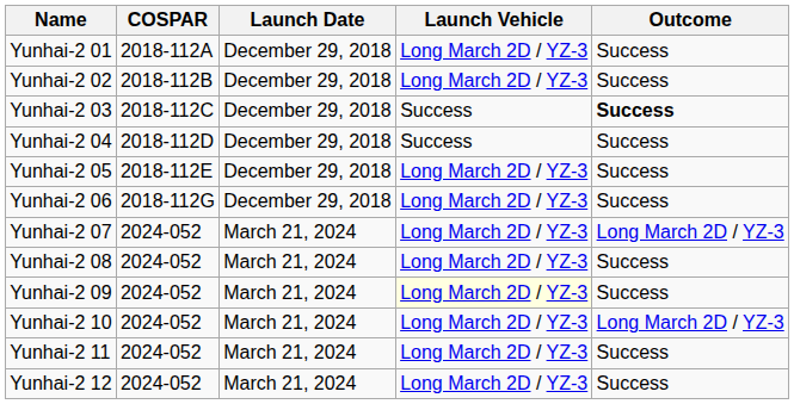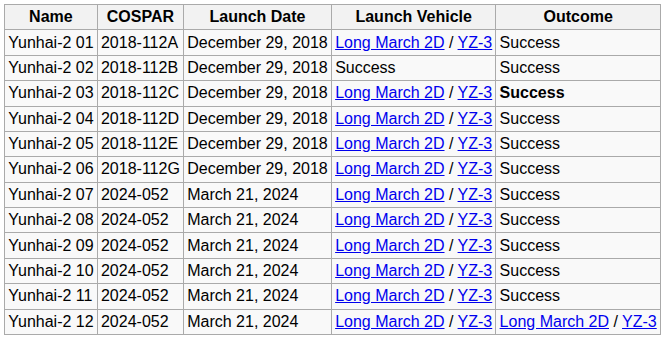 <table class="wikitable">
 <tr>
 <th>Name</th>
 <th>COSPAR</th>
 <th>Launch Date</th>
 <th>Launch Vehicle</th>
 <th>Outcome</th>
 </tr>
 <tr>
 <td>Yunhai-2 01</td>
 <td>2018-112A</td>
 <td>December 29, 2018</td>
 <td "Rowspan=6"><a href='#'>Long March 2D</a> / <a href='#'>YZ-3</a></td>
 <td>Success</td>
 </tr>
 <tr>
 <td>Yunhai-2 02</td>
 <td>2018-112B</td>
 <td>December 29, 2018</td>
-<td><a href='#'>Long March 2D</a> / <a href='#'>YZ-3</a></td>
+<td>Success</td>
 <td>Success</td>
 </tr>
 <tr>
 <td>Yunhai-2 03</td>
 <td>2018-112C</td>
 <td>December 29, 2018</td>
-<td>Success</td>
+<td><a href='#'>Long March 2D</a> / <a href='#'>YZ-3</a></td>
 <td><strong>Success</strong></td>
 </tr>
 <tr>
 <td>Yunhai-2 04</td>
 <td>2018-112D</td>
 <td>December 29, 2018</td>
-<td>Success</td>
+<td><a href='#'>Long March 2D</a> / <a href='#'>YZ-3</a></td>
 <td>Success</td>
 </tr>
 <tr>
 <td>Yunhai-2 05</td>
 <td>2018-112E</td>
 <td>December 29, 2018</td>
 <td><a href='#'>Long March 2D</a> / <a href='#'>YZ-3</a></td>
 <td>Success</td>
 </tr>
 <tr>
 <td>Yunhai-2 06</td>
 <td>2018-112G</td>
 <td>December 29, 2018</td>
 <td><a href='#'>Long March 2D</a> / <a href='#'>YZ-3</a></td>
 <td>Success</td>
 </tr>
 <tr>
 <td>Yunhai-2 07</td>
 <td>2024-052</td>
 <td>March 21, 2024</td>
 <td><a href='#'>Long March 2D</a> / <a href='#'>YZ-3</a></td>
-<td><a href='#'>Long March 2D</a> / <a href='#'>YZ-3</a></td>
+<td>Success</td>
 </tr>
 <tr>
 <td>Yunhai-2 08</td>
 <td>2024-052</td>
 <td>March 21, 2024</td>
 <td><a href='#'>Long March 2D</a> / <a href='#'>YZ-3</a></td>
 <td>Success</td>
 </tr>
 <tr>
 <td>Yunhai-2 09</td>
 <td>2024-052</td>
 <td>March 21, 2024</td>
-<td style="background: lightyellow;"><a href='#'>Long March 2D</a> / <a href='#'>YZ-3</a></td>
+<td><a href='#'>Long March 2D</a> / <a href='#'>YZ-3</a></td>
 <td>Success</td>
 </tr>
 <tr>
 <td>Yunhai-2 10</td>
 <td>2024-052</td>
 <td>March 21, 2024</td>
 <td><a href='#'>Long March 2D</a> / <a href='#'>YZ-3</a></td>
-<td><a href='#'>Long March 2D</a> / <a href='#'>YZ-3</a></td>
+<td>Success</td>
 </tr>
 <tr>
 <td>Yunhai-2 11</td>
 <td>2024-052</td>
 <td>March 21, 2024</td>
 <td><a href='#'>Long March 2D</a> / <a href='#'>YZ-3</a></td>
 <td>Success</td>
 </tr>
 <tr>
 <td>Yunhai-2 12</td>
 <td>2024-052</td>
 <td>March 21, 2024</td>
 <td><a href='#'>Long March 2D</a> / <a href='#'>YZ-3</a></td>
-<td>Success</td>
+<td><a href='#'>Long March 2D</a> / <a href='#'>YZ-3</a></td>
 </tr>
 </table>
